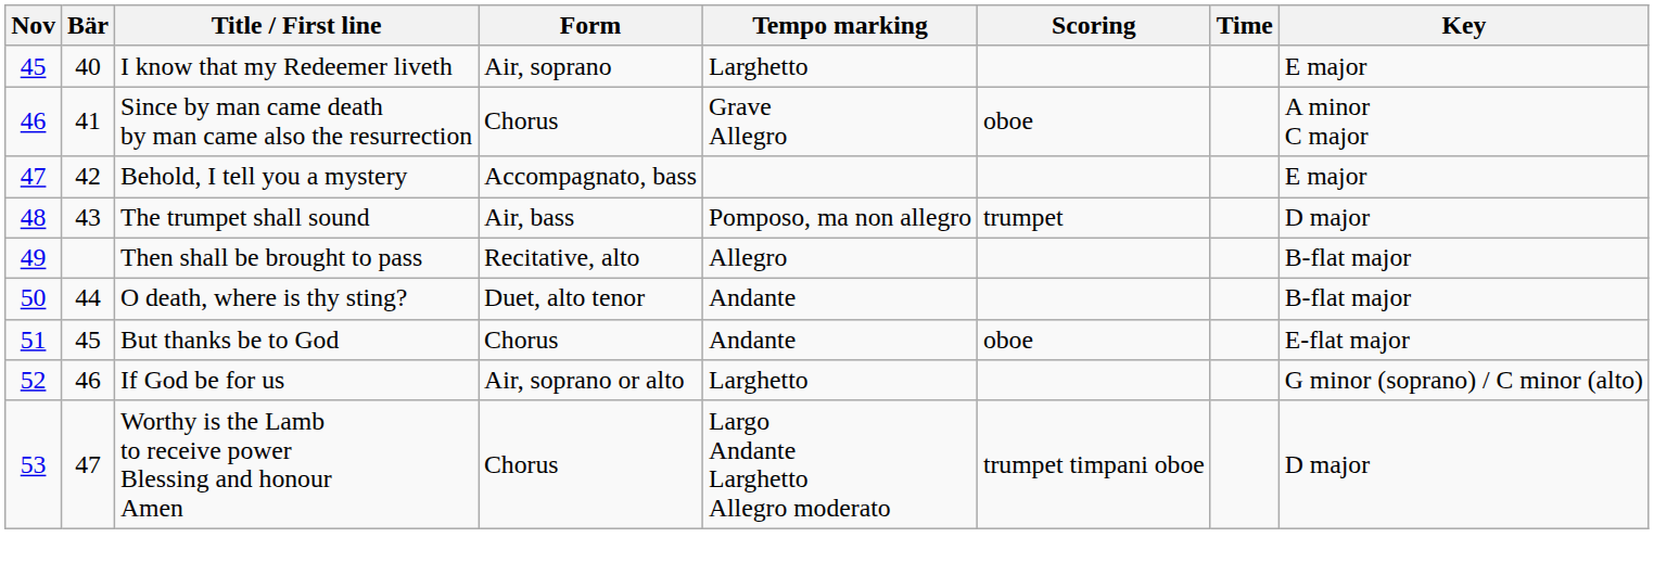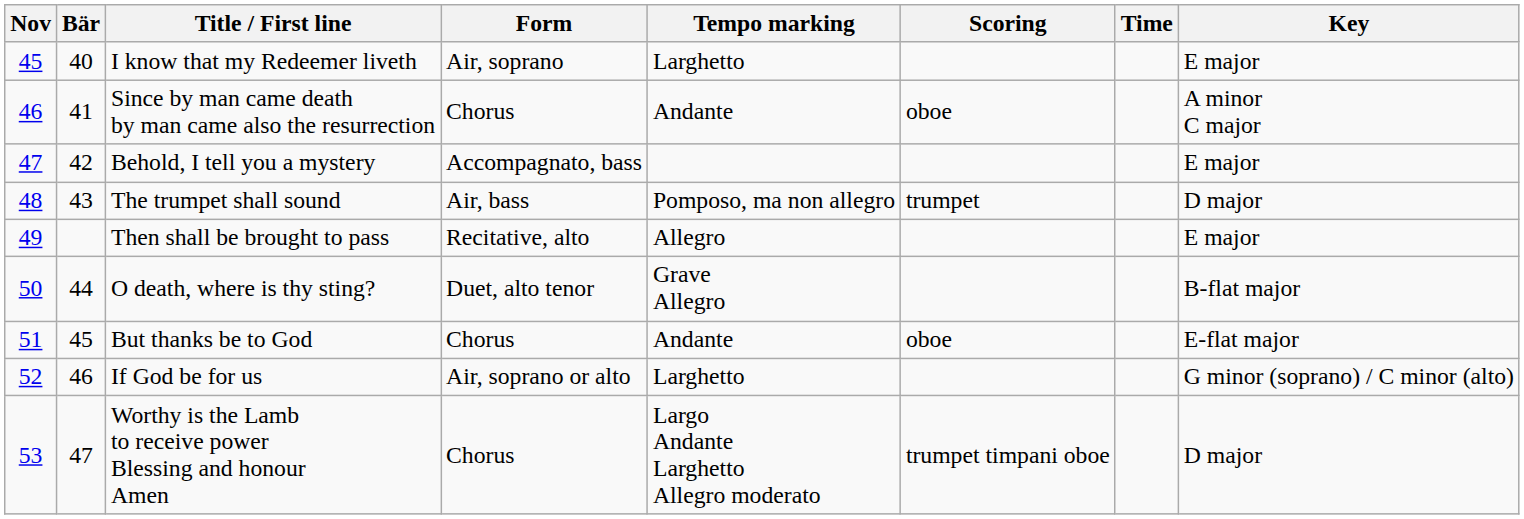 <table class="wikitable">
 <tr>
 <th>Nov</th>
 <th>Bär</th>
 <th>Title / First line</th>
 <th>Form</th>
 <th>Tempo marking</th>
 <th>Scoring</th>
 <th>Time</th>
 <th>Key</th>
 </tr>
 <tr>
 <td align="center"><a href='#'>45</a></td>
 <td align="center">40</td>
 <td>I know that my Redeemer liveth</td>
 <td>Air, soprano</td>
 <td>Larghetto</td>
 <td></td>
 <td></td>
 <td>E major</td>
 </tr>
 <tr>
 <td align="center"><a href='#'>46</a></td>
 <td align="center">41</td>
 <td>Since by man came death <br> by man came also the resurrection</td>
 <td>Chorus</td>
-<td>Grave <br> Allegro</td>
+<td>Andante</td>
 <td>oboe</td>
 <td></td>
 <td>A minor <br> C major</td>
 </tr>
 <tr>
 <td align="center"><a href='#'>47</a></td>
 <td align="center">42</td>
 <td>Behold, I tell you a mystery</td>
 <td>Accompagnato, bass</td>
 <td></td>
 <td></td>
 <td></td>
 <td>E major</td>
 </tr>
 <tr>
 <td align="center"><a href='#'>48</a></td>
 <td align="center">43</td>
 <td>The trumpet shall sound</td>
 <td>Air, bass</td>
 <td>Pomposo, ma non allegro</td>
 <td>trumpet</td>
 <td></td>
 <td>D major</td>
 </tr>
 <tr>
 <td align="center"><a href='#'>49</a></td>
 <td></td>
 <td>Then shall be brought to pass</td>
 <td>Recitative, alto</td>
 <td>Allegro</td>
 <td></td>
 <td></td>
-<td>B-flat major</td>
+<td>E major</td>
 </tr>
 <tr>
 <td align="center"><a href='#'>50</a></td>
 <td align="center">44</td>
 <td>O death, where is thy sting?</td>
 <td>Duet, alto tenor</td>
-<td>Andante</td>
+<td>Grave <br> Allegro</td>
 <td></td>
 <td></td>
 <td>B-flat major</td>
 </tr>
 <tr>
 <td align="center"><a href='#'>51</a></td>
 <td align="center">45</td>
 <td>But thanks be to God</td>
 <td>Chorus</td>
 <td>Andante</td>
 <td>oboe</td>
 <td></td>
 <td>E-flat major</td>
 </tr>
 <tr>
 <td align="center"><a href='#'>52</a></td>
 <td align="center">46</td>
 <td>If God be for us</td>
 <td>Air, soprano or alto</td>
 <td>Larghetto</td>
 <td></td>
 <td></td>
 <td>G minor (soprano) / C minor (alto)</td>
 </tr>
 <tr>
 <td align="center"><a href='#'>53</a></td>
 <td align="center">47</td>
 <td>Worthy is the Lamb <br> to receive power <br> Blessing and honour <br> Amen</td>
 <td>Chorus</td>
 <td>Largo <br> Andante <br> Larghetto <br> Allegro moderato</td>
 <td>trumpet timpani oboe</td>
 <td></td>
 <td>D major</td>
 </tr>
 </table>
